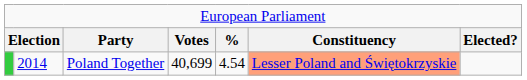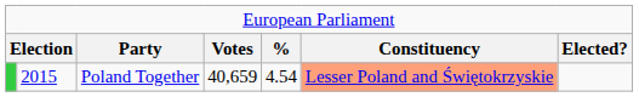 <table class = 'wikitable'>
 <tr>
 <td colspan="7" style="text-align:center;"><a href='#'>European Parliament</a></td>
 </tr>
 <tr>
 <th colspan="2">Election</th>
 <th>Party</th>
 <th>Votes</th>
 <th>%</th>
 <th>Constituency</th>
 <th>Elected?</th>
 </tr>
 <tr>
 <td style="background-color: #33cc40"></td>
-<td><a href='#'>2014</a></td>
+<td><a href='#'>2015</a></td>
 <td><a href='#'>Poland Together</a></td>
-<td>40,699</td>
+<td>40,659</td>
 <td>4.54</td>
 <td style="background: lightsalmon;"><a href='#'>Lesser Poland and Świętokrzyskie</a></td>
 <td></td>
 </tr>
 </table>
